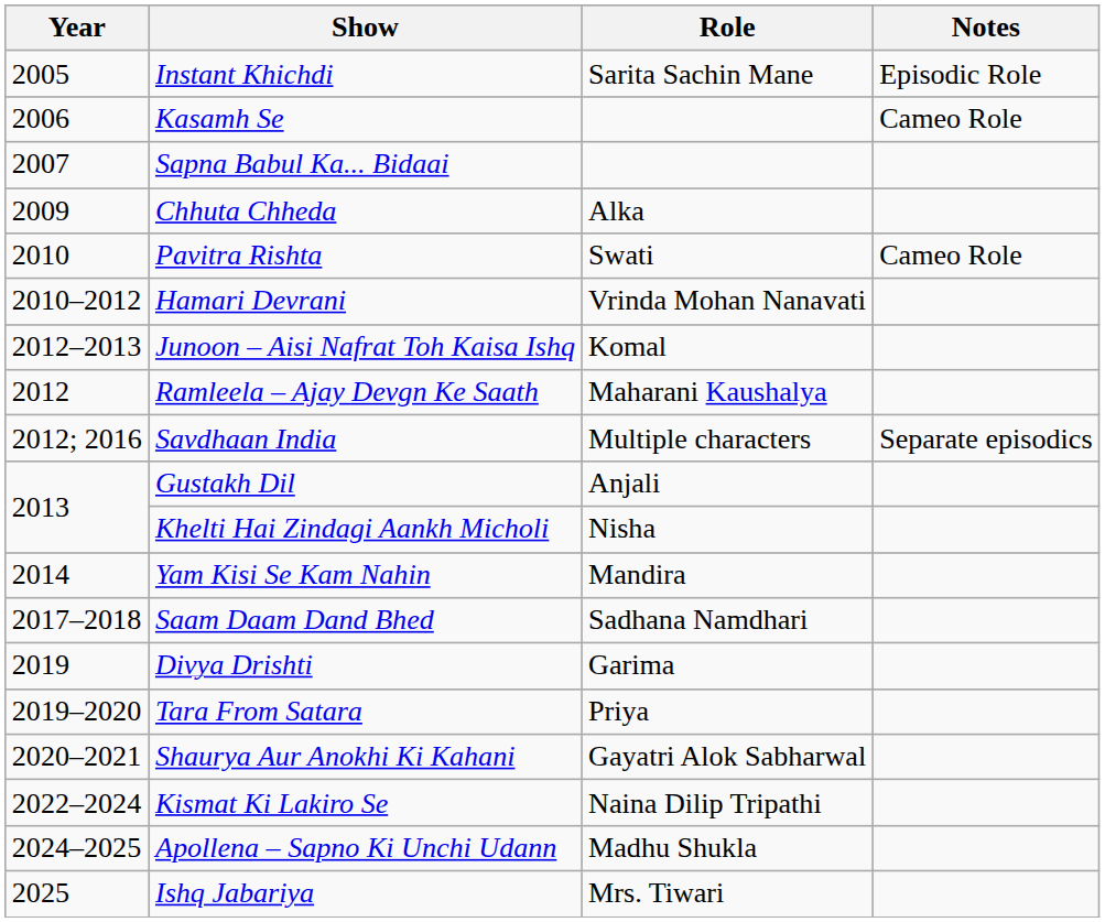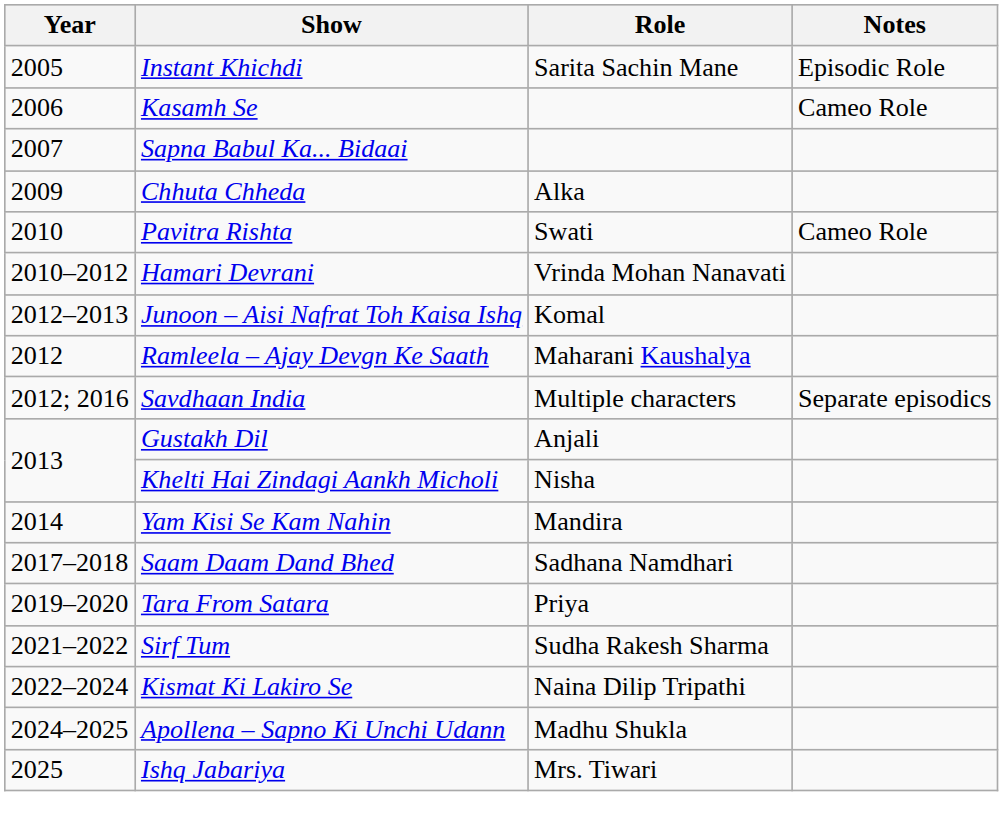 <table class="wikitable sortable">
 <tr>
 <th>Year</th>
 <th>Show</th>
 <th>Role</th>
 <th>Notes</th>
 </tr>
 <tr>
 <td>2005</td>
 <td><em><a href='#'>Instant Khichdi</a></em></td>
 <td>Sarita Sachin Mane</td>
 <td>Episodic Role</td>
 </tr>
 <tr>
 <td>2006</td>
 <td><em><a href='#'>Kasamh Se</a></em></td>
 <td></td>
 <td>Cameo Role</td>
 </tr>
 <tr>
 <td>2007</td>
 <td><em><a href='#'>Sapna Babul Ka... Bidaai</a></em></td>
 <td></td>
 <td></td>
 </tr>
 <tr>
 <td>2009</td>
 <td><em><a href='#'>Chhuta Chheda</a></em></td>
 <td>Alka</td>
 <td></td>
 </tr>
 <tr>
 <td>2010</td>
 <td><em><a href='#'>Pavitra Rishta</a></em></td>
 <td>Swati</td>
 <td>Cameo Role</td>
 </tr>
 <tr>
 <td>2010–2012</td>
 <td><em><a href='#'>Hamari Devrani</a></em></td>
 <td>Vrinda Mohan Nanavati</td>
 <td></td>
 </tr>
 <tr>
 <td>2012–2013</td>
 <td><em><a href='#'>Junoon – Aisi Nafrat Toh Kaisa Ishq</a></em></td>
 <td>Komal</td>
 <td></td>
 </tr>
 <tr>
 <td>2012</td>
 <td><em><a href='#'>Ramleela – Ajay Devgn Ke Saath</a></em></td>
 <td>Maharani <a href='#'>Kaushalya</a></td>
 <td></td>
 </tr>
 <tr>
 <td>2012; 2016</td>
 <td><em><a href='#'>Savdhaan India</a></em></td>
 <td>Multiple characters</td>
 <td>Separate episodics</td>
 </tr>
 <tr>
 <td rowspan="2">2013</td>
 <td><em><a href='#'>Gustakh Dil</a></em></td>
 <td>Anjali</td>
 <td></td>
 </tr>
 <tr>
 <td><em><a href='#'>Khelti Hai Zindagi Aankh Micholi</a></em></td>
 <td>Nisha</td>
 <td></td>
 </tr>
 <tr>
 <td>2014</td>
 <td><em><a href='#'>Yam Kisi Se Kam Nahin</a></em></td>
 <td>Mandira</td>
 <td></td>
 </tr>
 <tr>
 <td>2017–2018</td>
 <td><em><a href='#'>Saam Daam Dand Bhed</a></em></td>
 <td>Sadhana Namdhari</td>
 <td></td>
 </tr>
 <tr>
-<td>2019</td>
-<td><em><a href='#'>Divya Drishti</a></em></td>
-<td>Garima</td>
-<td></td>
-</tr>
-<tr>
 <td>2019–2020</td>
 <td><em><a href='#'>Tara From Satara</a></em></td>
 <td>Priya</td>
 <td></td>
 </tr>
 <tr>
-<td>2020–2021</td>
-<td><em><a href='#'>Shaurya Aur Anokhi Ki Kahani</a></em></td>
-<td>Gayatri Alok Sabharwal</td>
+<td>2021–2022</td>
+<td><em><a href='#'>Sirf Tum</a></em></td>
+<td>Sudha Rakesh Sharma</td>
 <td></td>
 </tr>
 <tr>
 <td>2022–2024</td>
 <td><em><a href='#'>Kismat Ki Lakiro Se</a></em></td>
 <td>Naina Dilip Tripathi</td>
 <td></td>
 </tr>
 <tr>
 <td>2024–2025</td>
 <td><em><a href='#'>Apollena – Sapno Ki Unchi Udann</a></em></td>
 <td>Madhu Shukla</td>
 <td></td>
 </tr>
 <tr>
 <td>2025</td>
 <td><em><a href='#'>Ishq Jabariya</a></em></td>
 <td>Mrs. Tiwari</td>
 <td></td>
 </tr>
 </table>
